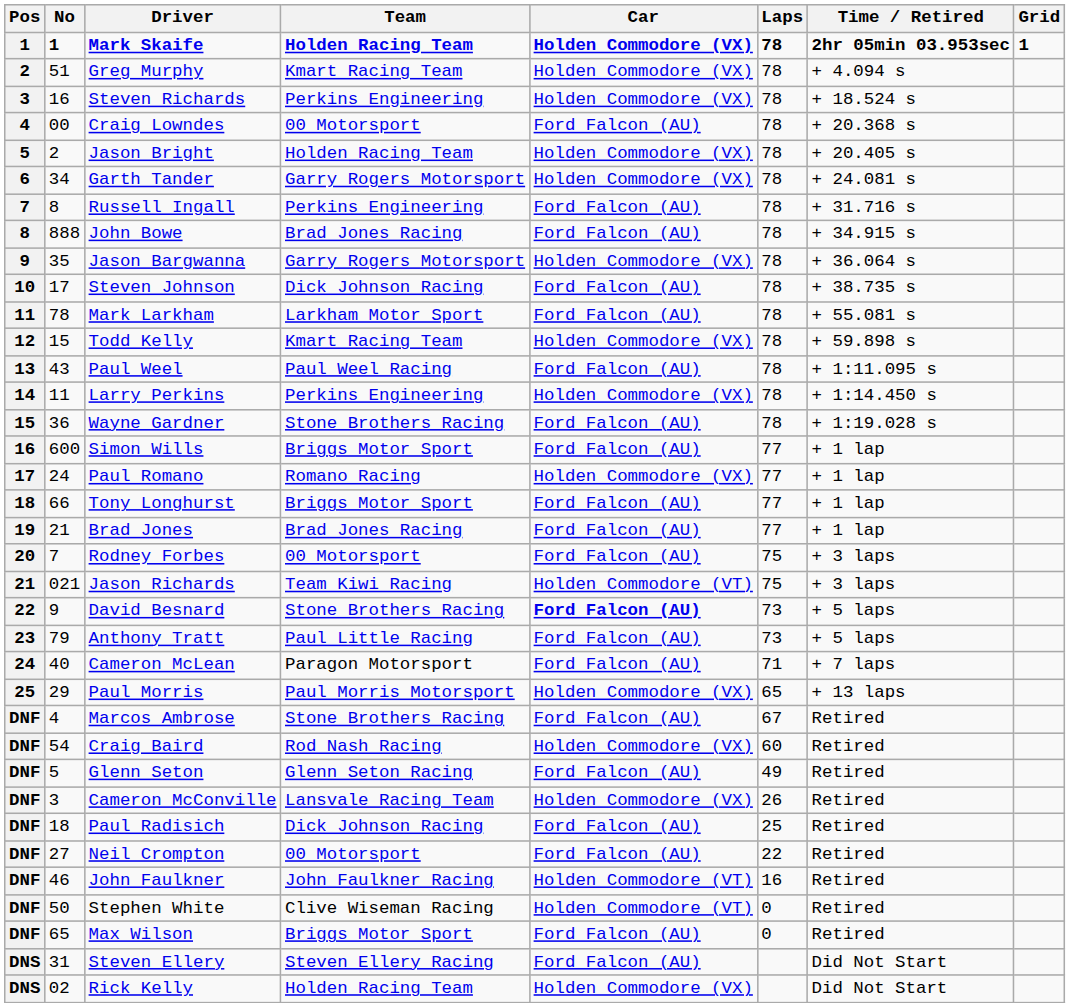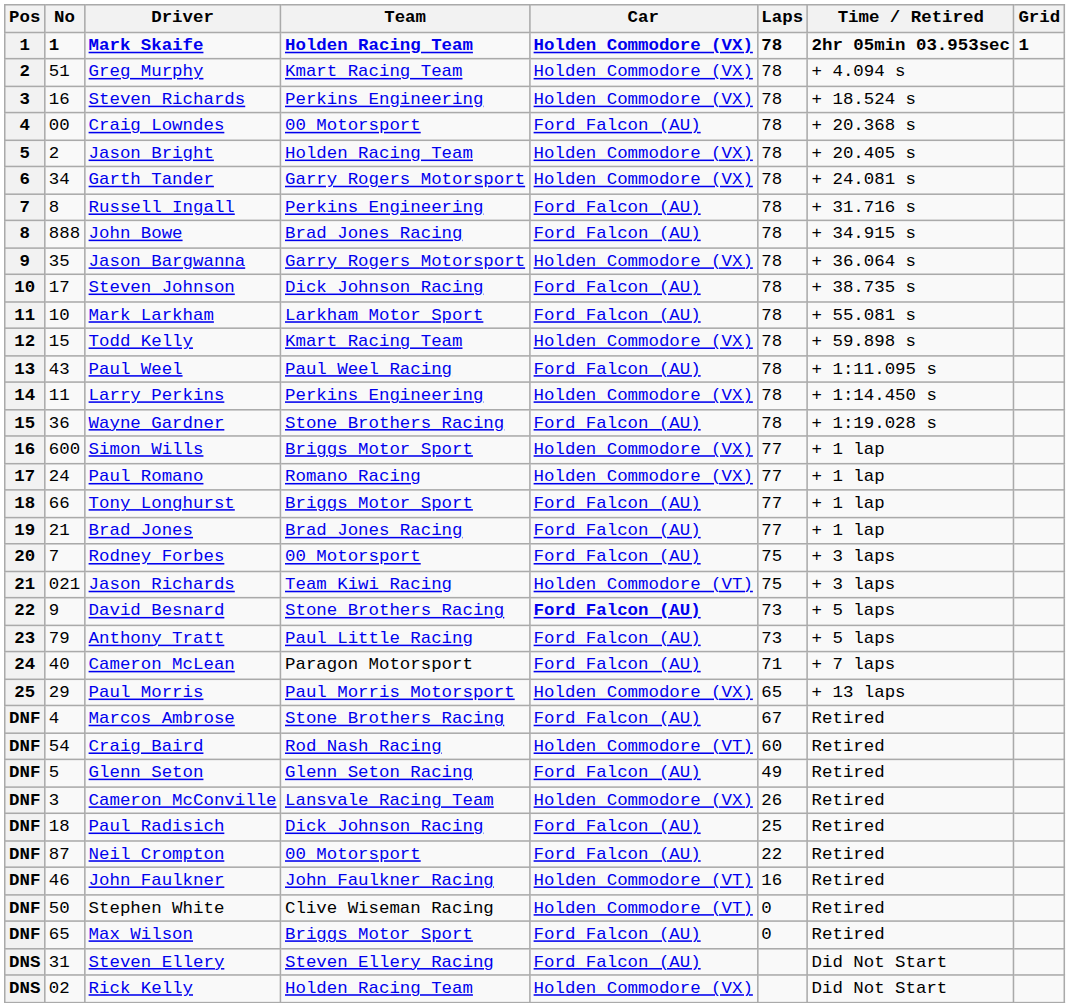 <table class="wikitable" style="font-size: 87%;">
 <tr>
 <th>Pos</th>
 <th>No</th>
 <th>Driver</th>
 <th>Team</th>
 <th>Car</th>
 <th>Laps</th>
 <th>Time / Retired</th>
 <th>Grid</th>
 </tr>
 <tr style="font-weight:bold">
 <th>1</th>
 <td>1</td>
 <td> <a href='#'>Mark Skaife</a></td>
 <td><a href='#'>Holden Racing Team</a></td>
 <td><a href='#'>Holden Commodore (VX)</a></td>
 <td>78</td>
 <td>2hr 05min 03.953sec</td>
 <td>1</td>
 </tr>
 <tr>
 <th>2</th>
 <td>51</td>
 <td> <a href='#'>Greg Murphy</a></td>
 <td><a href='#'>Kmart Racing Team</a></td>
 <td><a href='#'>Holden Commodore (VX)</a></td>
 <td>78</td>
 <td>+ 4.094 s</td>
 <td></td>
 </tr>
 <tr>
 <th>3</th>
 <td>16</td>
 <td> <a href='#'>Steven Richards</a></td>
 <td><a href='#'>Perkins Engineering</a></td>
 <td><a href='#'>Holden Commodore (VX)</a></td>
 <td>78</td>
 <td>+ 18.524 s</td>
 <td></td>
 </tr>
 <tr>
 <th>4</th>
 <td>00</td>
 <td> <a href='#'>Craig Lowndes</a></td>
 <td><a href='#'>00 Motorsport</a></td>
 <td><a href='#'>Ford Falcon (AU)</a></td>
 <td>78</td>
 <td>+ 20.368 s</td>
 <td></td>
 </tr>
 <tr>
 <th>5</th>
 <td>2</td>
 <td> <a href='#'>Jason Bright</a></td>
 <td><a href='#'>Holden Racing Team</a></td>
 <td><a href='#'>Holden Commodore (VX)</a></td>
 <td>78</td>
 <td>+ 20.405 s</td>
 <td></td>
 </tr>
 <tr>
 <th>6</th>
 <td>34</td>
 <td> <a href='#'>Garth Tander</a></td>
 <td><a href='#'>Garry Rogers Motorsport</a></td>
 <td><a href='#'>Holden Commodore (VX)</a></td>
 <td>78</td>
 <td>+ 24.081 s</td>
 <td></td>
 </tr>
 <tr>
 <th>7</th>
 <td>8</td>
 <td> <a href='#'>Russell Ingall</a></td>
 <td><a href='#'>Perkins Engineering</a></td>
 <td><a href='#'>Ford Falcon (AU)</a></td>
 <td>78</td>
 <td>+ 31.716 s</td>
 <td></td>
 </tr>
 <tr>
 <th>8</th>
 <td>888</td>
 <td> <a href='#'>John Bowe</a></td>
 <td><a href='#'>Brad Jones Racing</a></td>
 <td><a href='#'>Ford Falcon (AU)</a></td>
 <td>78</td>
 <td>+ 34.915 s</td>
 <td></td>
 </tr>
 <tr>
 <th>9</th>
 <td>35</td>
 <td> <a href='#'>Jason Bargwanna</a></td>
 <td><a href='#'>Garry Rogers Motorsport</a></td>
 <td><a href='#'>Holden Commodore (VX)</a></td>
 <td>78</td>
 <td>+ 36.064 s</td>
 <td></td>
 </tr>
 <tr>
 <th>10</th>
 <td>17</td>
 <td> <a href='#'>Steven Johnson</a></td>
 <td><a href='#'>Dick Johnson Racing</a></td>
 <td><a href='#'>Ford Falcon (AU)</a></td>
 <td>78</td>
 <td>+ 38.735 s</td>
 <td></td>
 </tr>
 <tr>
 <th>11</th>
-<td>78</td>
+<td>10</td>
 <td> <a href='#'>Mark Larkham</a></td>
 <td><a href='#'>Larkham Motor Sport</a></td>
 <td><a href='#'>Ford Falcon (AU)</a></td>
 <td>78</td>
 <td>+ 55.081 s</td>
 <td></td>
 </tr>
 <tr>
 <th>12</th>
 <td>15</td>
 <td> <a href='#'>Todd Kelly</a></td>
 <td><a href='#'>Kmart Racing Team</a></td>
 <td><a href='#'>Holden Commodore (VX)</a></td>
 <td>78</td>
 <td>+ 59.898 s</td>
 <td></td>
 </tr>
 <tr>
 <th>13</th>
 <td>43</td>
 <td> <a href='#'>Paul Weel</a></td>
 <td><a href='#'>Paul Weel Racing</a></td>
 <td><a href='#'>Ford Falcon (AU)</a></td>
 <td>78</td>
 <td>+ 1:11.095 s</td>
 <td></td>
 </tr>
 <tr>
 <th>14</th>
 <td>11</td>
 <td> <a href='#'>Larry Perkins</a></td>
 <td><a href='#'>Perkins Engineering</a></td>
 <td><a href='#'>Holden Commodore (VX)</a></td>
 <td>78</td>
 <td>+ 1:14.450 s</td>
 <td></td>
 </tr>
 <tr>
 <th>15</th>
 <td>36</td>
 <td> <a href='#'>Wayne Gardner</a></td>
 <td><a href='#'>Stone Brothers Racing</a></td>
 <td><a href='#'>Ford Falcon (AU)</a></td>
 <td>78</td>
 <td>+ 1:19.028 s</td>
 <td></td>
 </tr>
 <tr>
 <th>16</th>
 <td>600</td>
 <td> <a href='#'>Simon Wills</a></td>
 <td><a href='#'>Briggs Motor Sport</a></td>
-<td><a href='#'>Ford Falcon (AU)</a></td>
+<td><a href='#'>Holden Commodore (VX)</a></td>
 <td>77</td>
 <td>+ 1 lap</td>
 <td></td>
 </tr>
 <tr>
 <th>17</th>
 <td>24</td>
 <td> <a href='#'>Paul Romano</a></td>
 <td><a href='#'>Romano Racing</a></td>
 <td><a href='#'>Holden Commodore (VX)</a></td>
 <td>77</td>
 <td>+ 1 lap</td>
 <td></td>
 </tr>
 <tr>
 <th>18</th>
 <td>66</td>
 <td> <a href='#'>Tony Longhurst</a></td>
 <td><a href='#'>Briggs Motor Sport</a></td>
 <td><a href='#'>Ford Falcon (AU)</a></td>
 <td>77</td>
 <td>+ 1 lap</td>
 <td></td>
 </tr>
 <tr>
 <th>19</th>
 <td>21</td>
 <td> <a href='#'>Brad Jones</a></td>
 <td><a href='#'>Brad Jones Racing</a></td>
 <td><a href='#'>Ford Falcon (AU)</a></td>
 <td>77</td>
 <td>+ 1 lap</td>
 <td></td>
 </tr>
 <tr>
 <th>20</th>
 <td>7</td>
 <td> <a href='#'>Rodney Forbes</a></td>
 <td><a href='#'>00 Motorsport</a></td>
 <td><a href='#'>Ford Falcon (AU)</a></td>
 <td>75</td>
 <td>+ 3 laps</td>
 <td></td>
 </tr>
 <tr>
 <th>21</th>
 <td>021</td>
 <td> <a href='#'>Jason Richards</a></td>
 <td><a href='#'>Team Kiwi Racing</a></td>
 <td><a href='#'>Holden Commodore (VT)</a></td>
 <td>75</td>
 <td>+ 3 laps</td>
 <td></td>
 </tr>
 <tr>
 <th>22</th>
 <td>9</td>
 <td> <a href='#'>David Besnard</a></td>
 <td><a href='#'>Stone Brothers Racing</a></td>
 <td><strong><a href='#'>Ford Falcon (AU)</a></strong></td>
 <td>73</td>
 <td>+ 5 laps</td>
 <td></td>
 </tr>
 <tr>
 <th>23</th>
 <td>79</td>
 <td> <a href='#'>Anthony Tratt</a></td>
 <td><a href='#'>Paul Little Racing</a></td>
 <td><a href='#'>Ford Falcon (AU)</a></td>
 <td>73</td>
 <td>+ 5 laps</td>
 <td></td>
 </tr>
 <tr>
 <th>24</th>
 <td>40</td>
 <td> <a href='#'>Cameron McLean</a></td>
 <td>Paragon Motorsport</td>
 <td><a href='#'>Ford Falcon (AU)</a></td>
 <td>71</td>
 <td>+ 7 laps</td>
 <td></td>
 </tr>
 <tr>
 <th>25</th>
 <td>29</td>
 <td> <a href='#'>Paul Morris</a></td>
 <td><a href='#'>Paul Morris Motorsport</a></td>
 <td><a href='#'>Holden Commodore (VX)</a></td>
 <td>65</td>
 <td>+ 13 laps</td>
 <td></td>
 </tr>
 <tr>
 <th>DNF</th>
 <td>4</td>
 <td> <a href='#'>Marcos Ambrose</a></td>
 <td><a href='#'>Stone Brothers Racing</a></td>
 <td><a href='#'>Ford Falcon (AU)</a></td>
 <td>67</td>
 <td>Retired</td>
 <td></td>
 </tr>
 <tr>
 <th>DNF</th>
 <td>54</td>
 <td> <a href='#'>Craig Baird</a></td>
 <td><a href='#'>Rod Nash Racing</a></td>
-<td><a href='#'>Holden Commodore (VX)</a></td>
+<td><a href='#'>Holden Commodore (VT)</a></td>
 <td>60</td>
 <td>Retired</td>
 <td></td>
 </tr>
 <tr>
 <th>DNF</th>
 <td>5</td>
 <td> <a href='#'>Glenn Seton</a></td>
 <td><a href='#'>Glenn Seton Racing</a></td>
 <td><a href='#'>Ford Falcon (AU)</a></td>
 <td>49</td>
 <td>Retired</td>
 <td></td>
 </tr>
 <tr>
 <th>DNF</th>
 <td>3</td>
 <td> <a href='#'>Cameron McConville</a></td>
 <td><a href='#'>Lansvale Racing Team</a></td>
 <td><a href='#'>Holden Commodore (VX)</a></td>
 <td>26</td>
 <td>Retired</td>
 <td></td>
 </tr>
 <tr>
 <th>DNF</th>
 <td>18</td>
 <td> <a href='#'>Paul Radisich</a></td>
 <td><a href='#'>Dick Johnson Racing</a></td>
 <td><a href='#'>Ford Falcon (AU)</a></td>
 <td>25</td>
 <td>Retired</td>
 <td></td>
 </tr>
 <tr>
 <th>DNF</th>
-<td>27</td>
+<td>87</td>
 <td> <a href='#'>Neil Crompton</a></td>
 <td><a href='#'>00 Motorsport</a></td>
 <td><a href='#'>Ford Falcon (AU)</a></td>
 <td>22</td>
 <td>Retired</td>
 <td></td>
 </tr>
 <tr>
 <th>DNF</th>
 <td>46</td>
 <td> <a href='#'>John Faulkner</a></td>
 <td><a href='#'>John Faulkner Racing</a></td>
 <td><a href='#'>Holden Commodore (VT)</a></td>
 <td>16</td>
 <td>Retired</td>
 <td></td>
 </tr>
 <tr>
 <th>DNF</th>
 <td>50</td>
 <td> Stephen White</td>
 <td>Clive Wiseman Racing</td>
 <td><a href='#'>Holden Commodore (VT)</a></td>
 <td>0</td>
 <td>Retired</td>
 <td></td>
 </tr>
 <tr>
 <th>DNF</th>
 <td>65</td>
 <td> <a href='#'>Max Wilson</a></td>
 <td><a href='#'>Briggs Motor Sport</a></td>
 <td><a href='#'>Ford Falcon (AU)</a></td>
 <td>0</td>
 <td>Retired</td>
 <td></td>
 </tr>
 <tr>
 <th>DNS</th>
 <td>31</td>
 <td> <a href='#'>Steven Ellery</a></td>
 <td><a href='#'>Steven Ellery Racing</a></td>
 <td><a href='#'>Ford Falcon (AU)</a></td>
 <td></td>
 <td>Did Not Start</td>
 <td></td>
 </tr>
 <tr>
 <th>DNS</th>
 <td>02</td>
 <td> <a href='#'>Rick Kelly</a></td>
 <td><a href='#'>Holden Racing Team</a></td>
 <td><a href='#'>Holden Commodore (VX)</a></td>
 <td></td>
 <td>Did Not Start</td>
 <td></td>
 </tr>
 <tr>
 </tr>
 </table>
